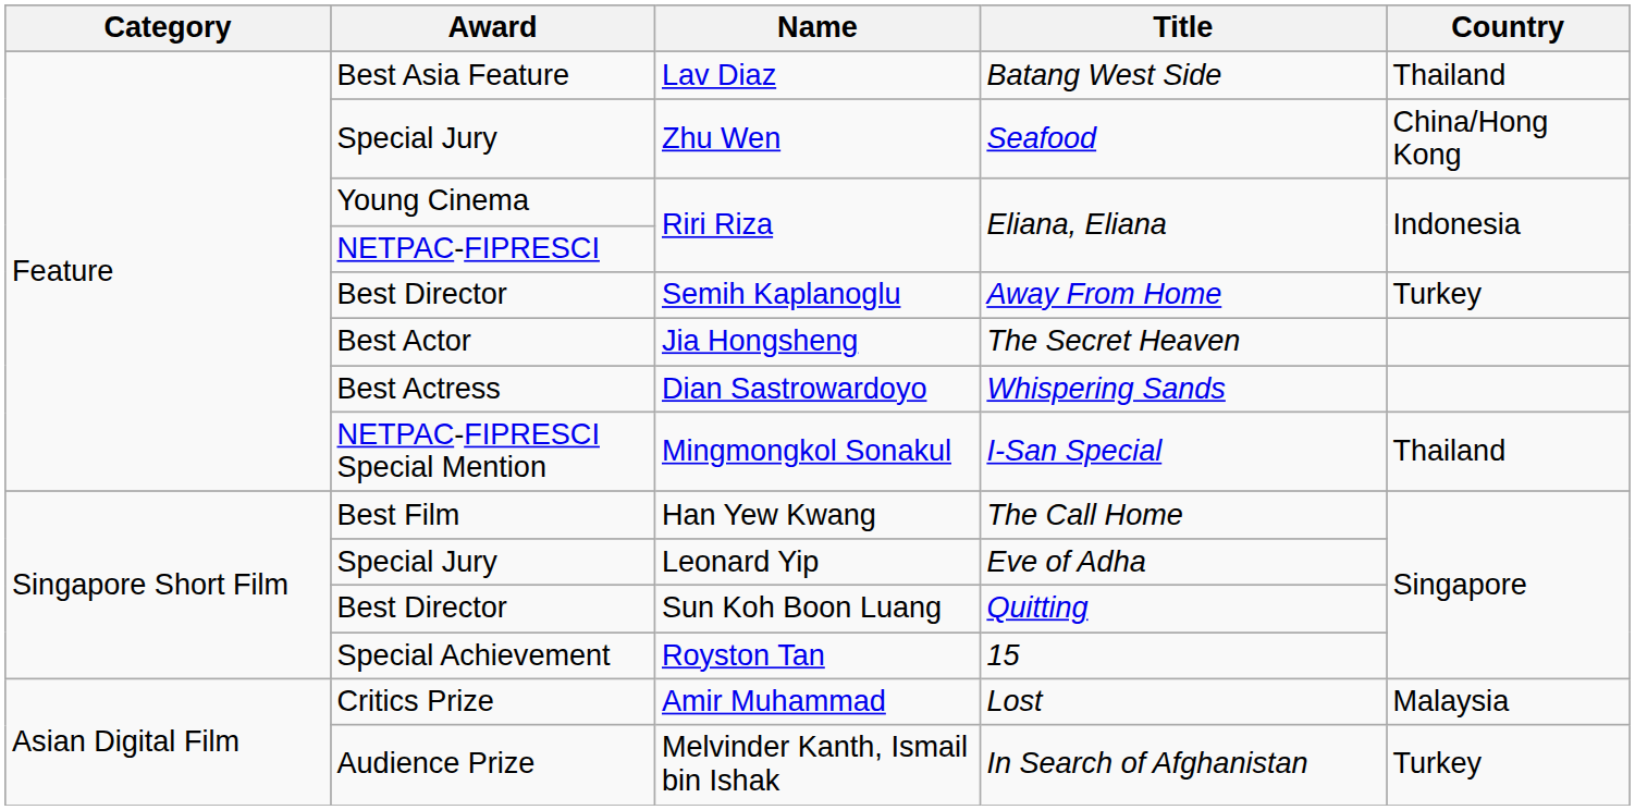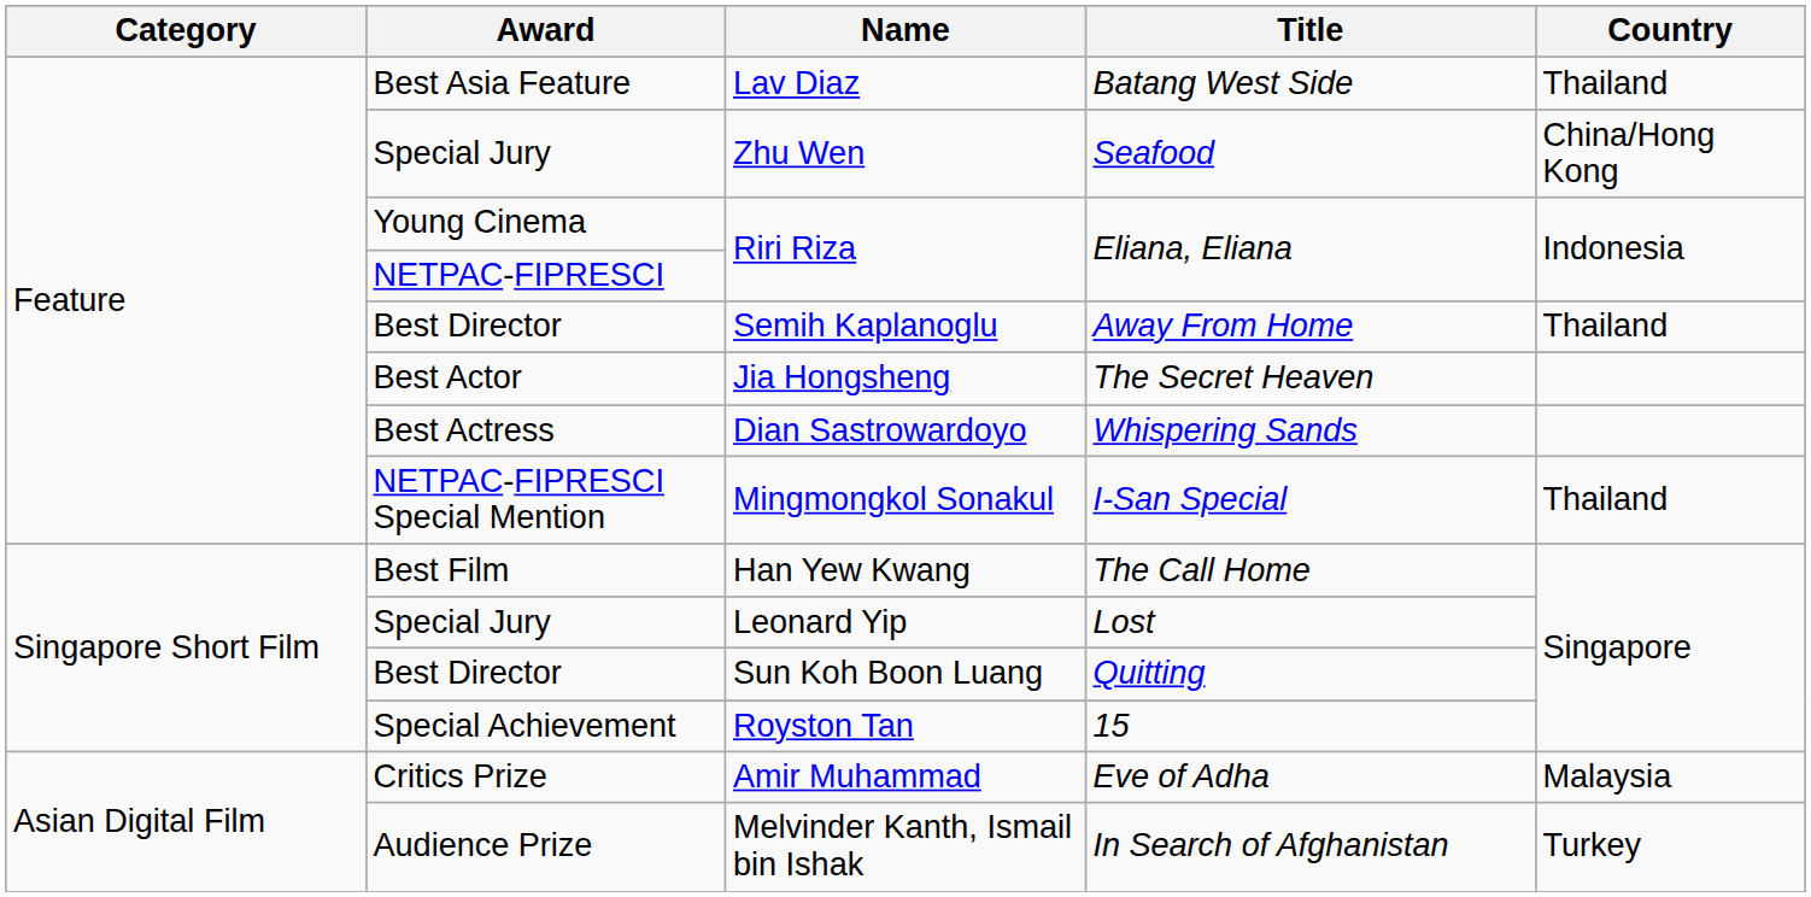 <table class="wikitable" width="100%">
 <tr>
 <th width="20%" scope="col">Category</th>
 <th width="20%" scope="col">Award</th>
 <th width="20%" scope="col">Name</th>
 <th width="25%" scope="col">Title</th>
 <th width="15%" scope="col">Country</th>
 </tr>
 <tr>
 <td rowspan="8">Feature</td>
 <td>Best Asia Feature</td>
 <td><a href='#'>Lav Diaz</a></td>
 <td><em>Batang West Side</em></td>
 <td>Thailand</td>
 </tr>
 <tr>
 <td>Special Jury</td>
 <td><a href='#'>Zhu Wen</a></td>
 <td><em><a href='#'>Seafood</a></em></td>
 <td>China/Hong Kong</td>
 </tr>
 <tr>
 <td>Young Cinema</td>
 <td rowspan="2"><a href='#'>Riri Riza</a></td>
 <td rowspan="2"><em>Eliana, Eliana</em></td>
 <td rowspan="2">Indonesia</td>
 </tr>
 <tr>
 <td><a href='#'>NETPAC</a>-<a href='#'>FIPRESCI</a></td>
 </tr>
 <tr>
 <td>Best Director</td>
 <td><a href='#'>Semih Kaplanoglu</a></td>
 <td><em><a href='#'>Away From Home</a></em></td>
-<td>Turkey</td>
+<td>Thailand</td>
 </tr>
 <tr>
 <td>Best Actor</td>
 <td><a href='#'>Jia Hongsheng</a></td>
 <td><em>The Secret Heaven</em></td>
 <td></td>
 </tr>
 <tr>
 <td>Best Actress</td>
 <td><a href='#'>Dian Sastrowardoyo</a></td>
 <td><em><a href='#'>Whispering Sands</a></em></td>
 <td></td>
 </tr>
 <tr>
 <td><a href='#'>NETPAC</a>-<a href='#'>FIPRESCI</a> Special Mention</td>
 <td><a href='#'>Mingmongkol Sonakul</a></td>
 <td><em><a href='#'>I-San Special</a></em></td>
 <td>Thailand</td>
 </tr>
 <tr>
 <td rowspan="4">Singapore Short Film</td>
 <td>Best Film</td>
 <td>Han Yew Kwang</td>
 <td><em>The Call Home</em></td>
 <td rowspan="4">Singapore</td>
 </tr>
 <tr>
 <td>Special Jury</td>
 <td>Leonard Yip</td>
-<td><em>Eve of Adha</em></td>
+<td><em>Lost</em></td>
 </tr>
 <tr>
 <td>Best Director</td>
 <td>Sun Koh Boon Luang</td>
 <td><em><a href='#'>Quitting</a></em></td>
 </tr>
 <tr>
 <td>Special Achievement</td>
 <td><a href='#'>Royston Tan</a></td>
 <td><em>15</em></td>
 </tr>
 <tr>
 <td rowspan="2">Asian Digital Film</td>
 <td>Critics Prize</td>
 <td><a href='#'>Amir Muhammad</a></td>
-<td><em>Lost</em></td>
+<td><em>Eve of Adha</em></td>
 <td>Malaysia</td>
 </tr>
 <tr>
 <td>Audience Prize</td>
 <td>Melvinder Kanth, Ismail bin Ishak</td>
 <td><em>In Search of Afghanistan</em></td>
 <td>Turkey</td>
 </tr>
 </table>
